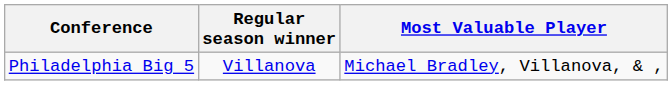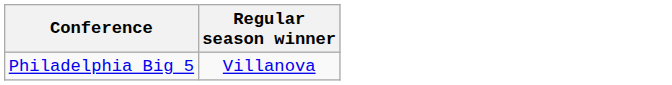 <table class="wikitable" style="text-align:center;">
 <tr>
 <th>Conference</th>
 <th>Regular <br> season winner</th>
-<th><a href='#'>Most Valuable Player</a></th>
 </tr>
 <tr>
 <td><a href='#'>Philadelphia Big 5</a></td>
 <td><a href='#'>Villanova</a></td>
-<td><a href='#'>Michael Bradley</a>, Villanova, & , </td>
 </tr>
 </table>
